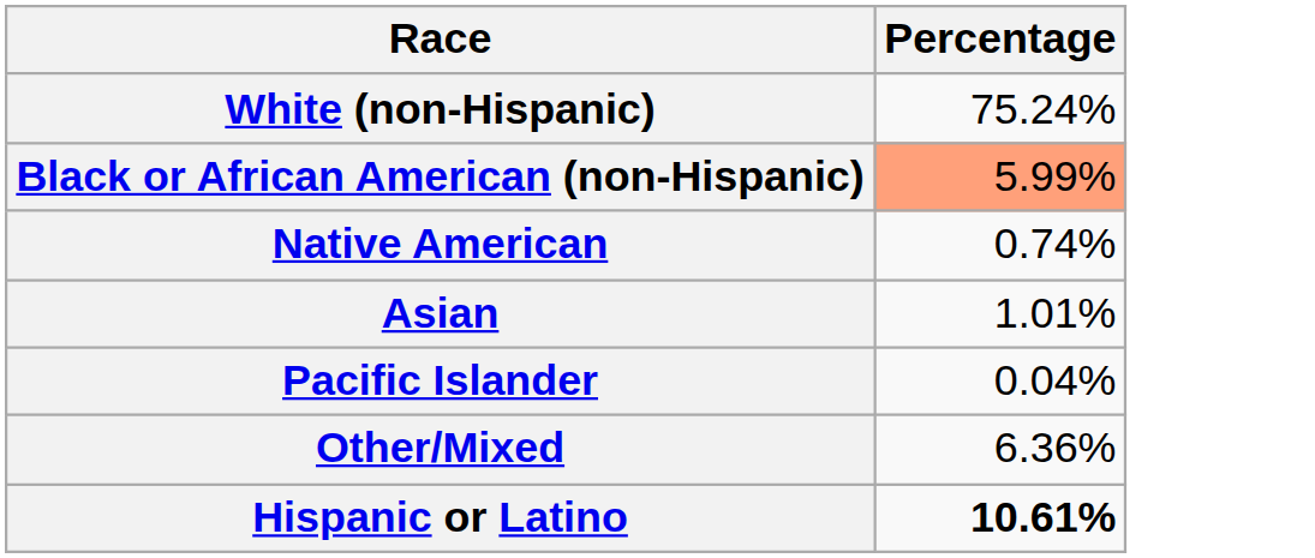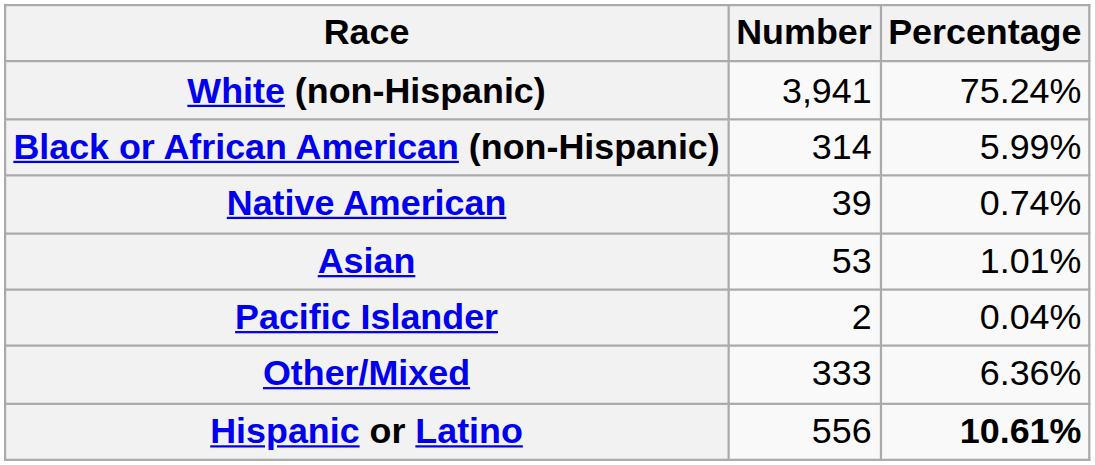 <table class="wikitable" style="text-align:right">
 <tr>
 <th scope="col">Race</th>
+<th scope="col">Number</th>
 <th scope="col">Percentage</th>
 </tr>
 <tr>
 <th scope="row"><a href='#'>White</a> (non-Hispanic)</th>
+<td>3,941</td>
 <td>75.24%</td>
 </tr>
 <tr>
 <th scope="row"><a href='#'>Black or African American</a> (non-Hispanic)</th>
-<td style="background: lightsalmon;">5.99%</td>
+<td>314</td>
+<td>5.99%</td>
 </tr>
 <tr>
 <th scope="row"><a href='#'>Native American</a></th>
+<td>39</td>
 <td>0.74%</td>
 </tr>
 <tr>
 <th scope="row"><a href='#'>Asian</a></th>
+<td>53</td>
 <td>1.01%</td>
 </tr>
 <tr>
 <th scope="row"><a href='#'>Pacific Islander</a></th>
+<td>2</td>
 <td>0.04%</td>
 </tr>
 <tr>
 <th scope="row"><a href='#'>Other/Mixed</a></th>
+<td>333</td>
 <td>6.36%</td>
 </tr>
 <tr>
 <th scope="row"><a href='#'>Hispanic</a> or <a href='#'>Latino</a></th>
+<td>556</td>
 <td><strong>10.61%</strong></td>
 </tr>
 </table>
